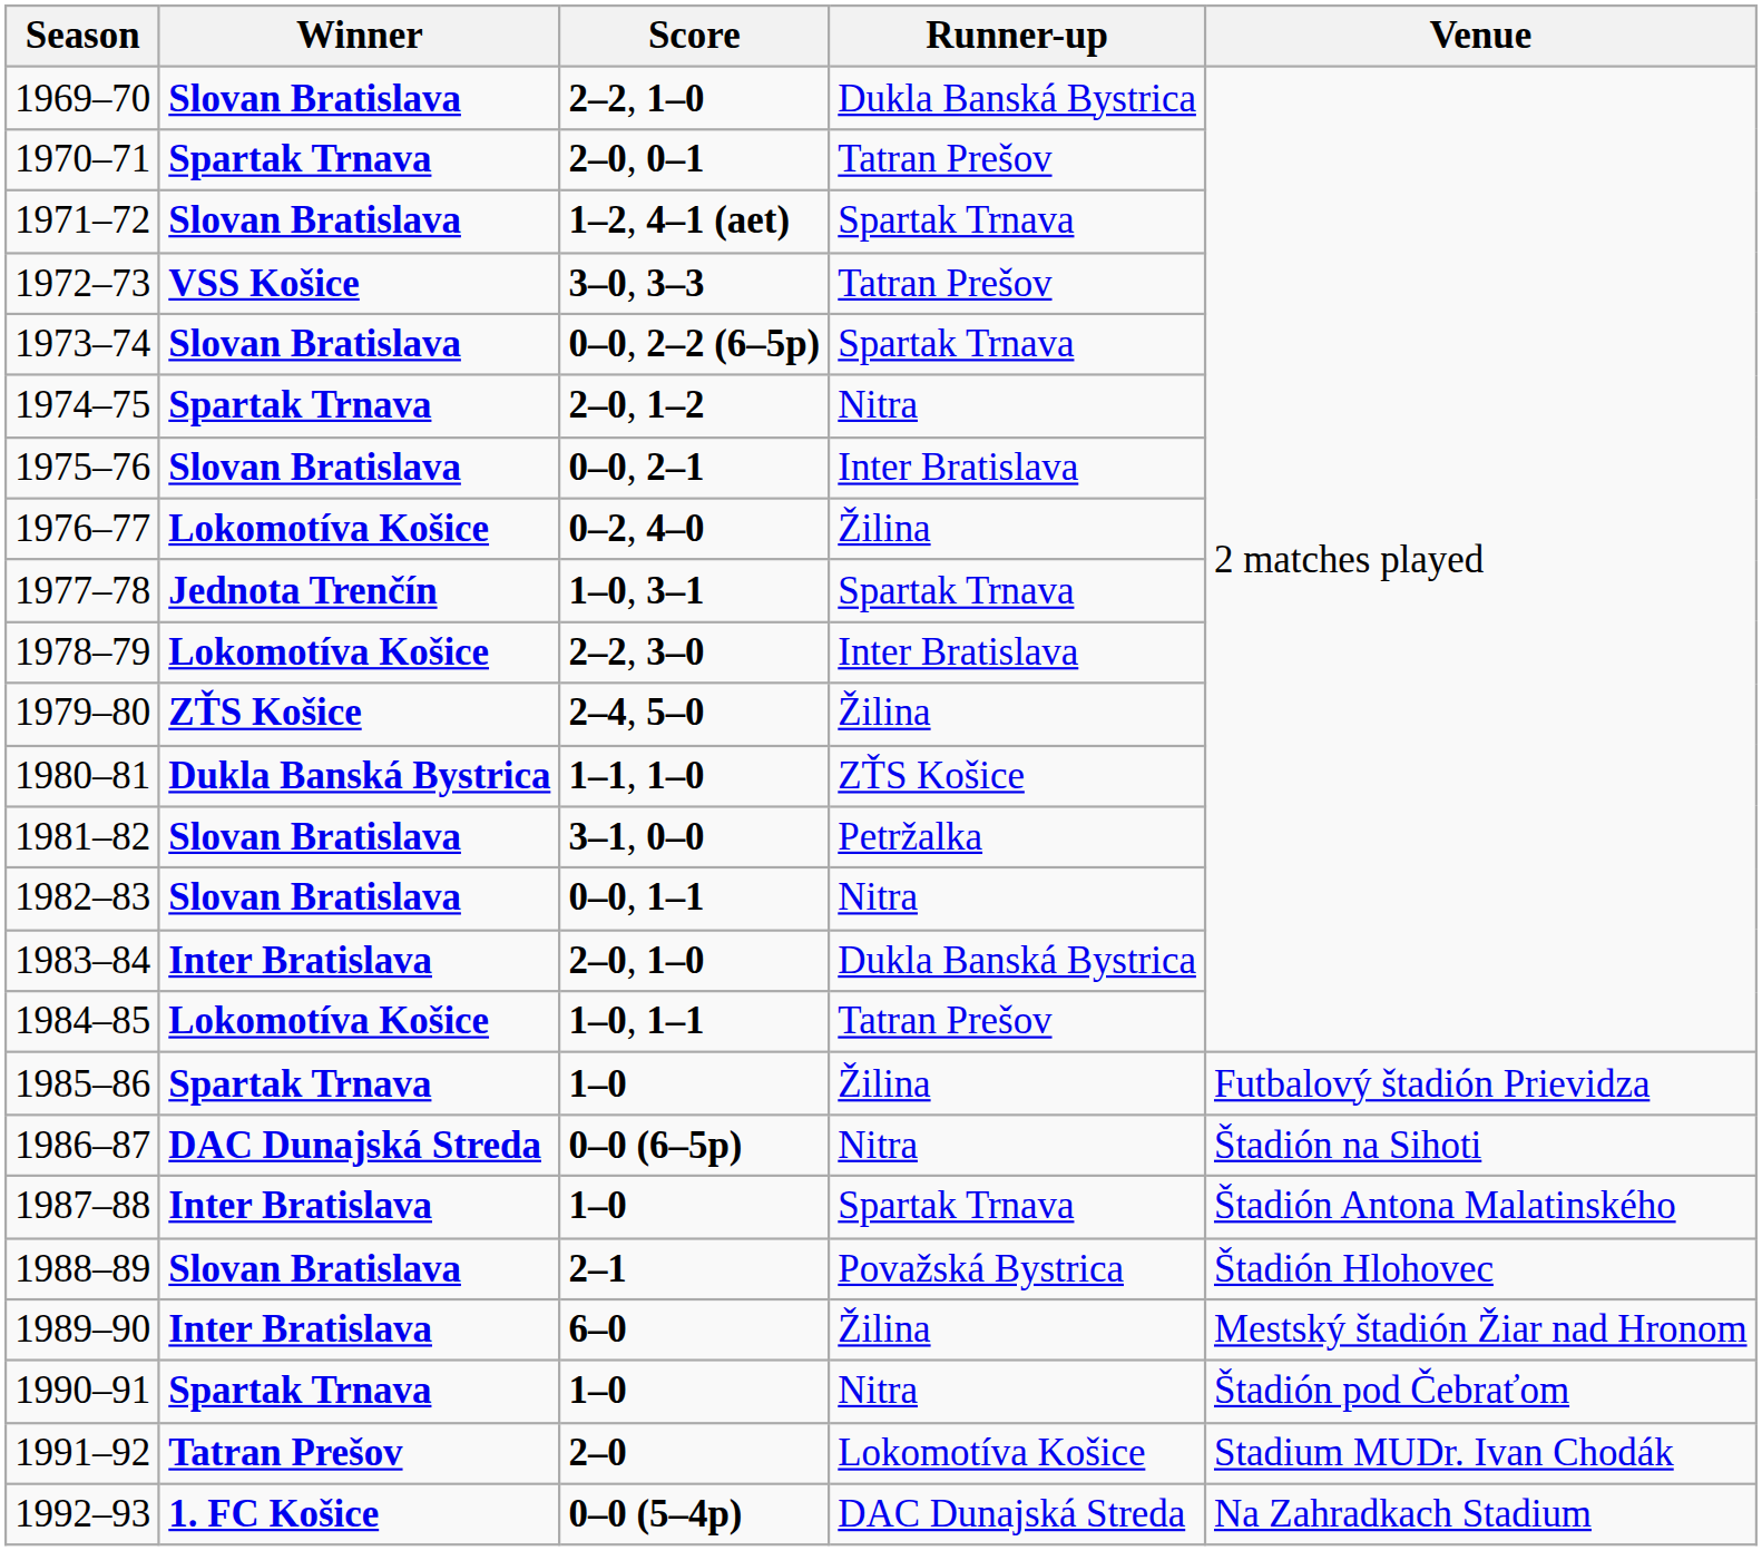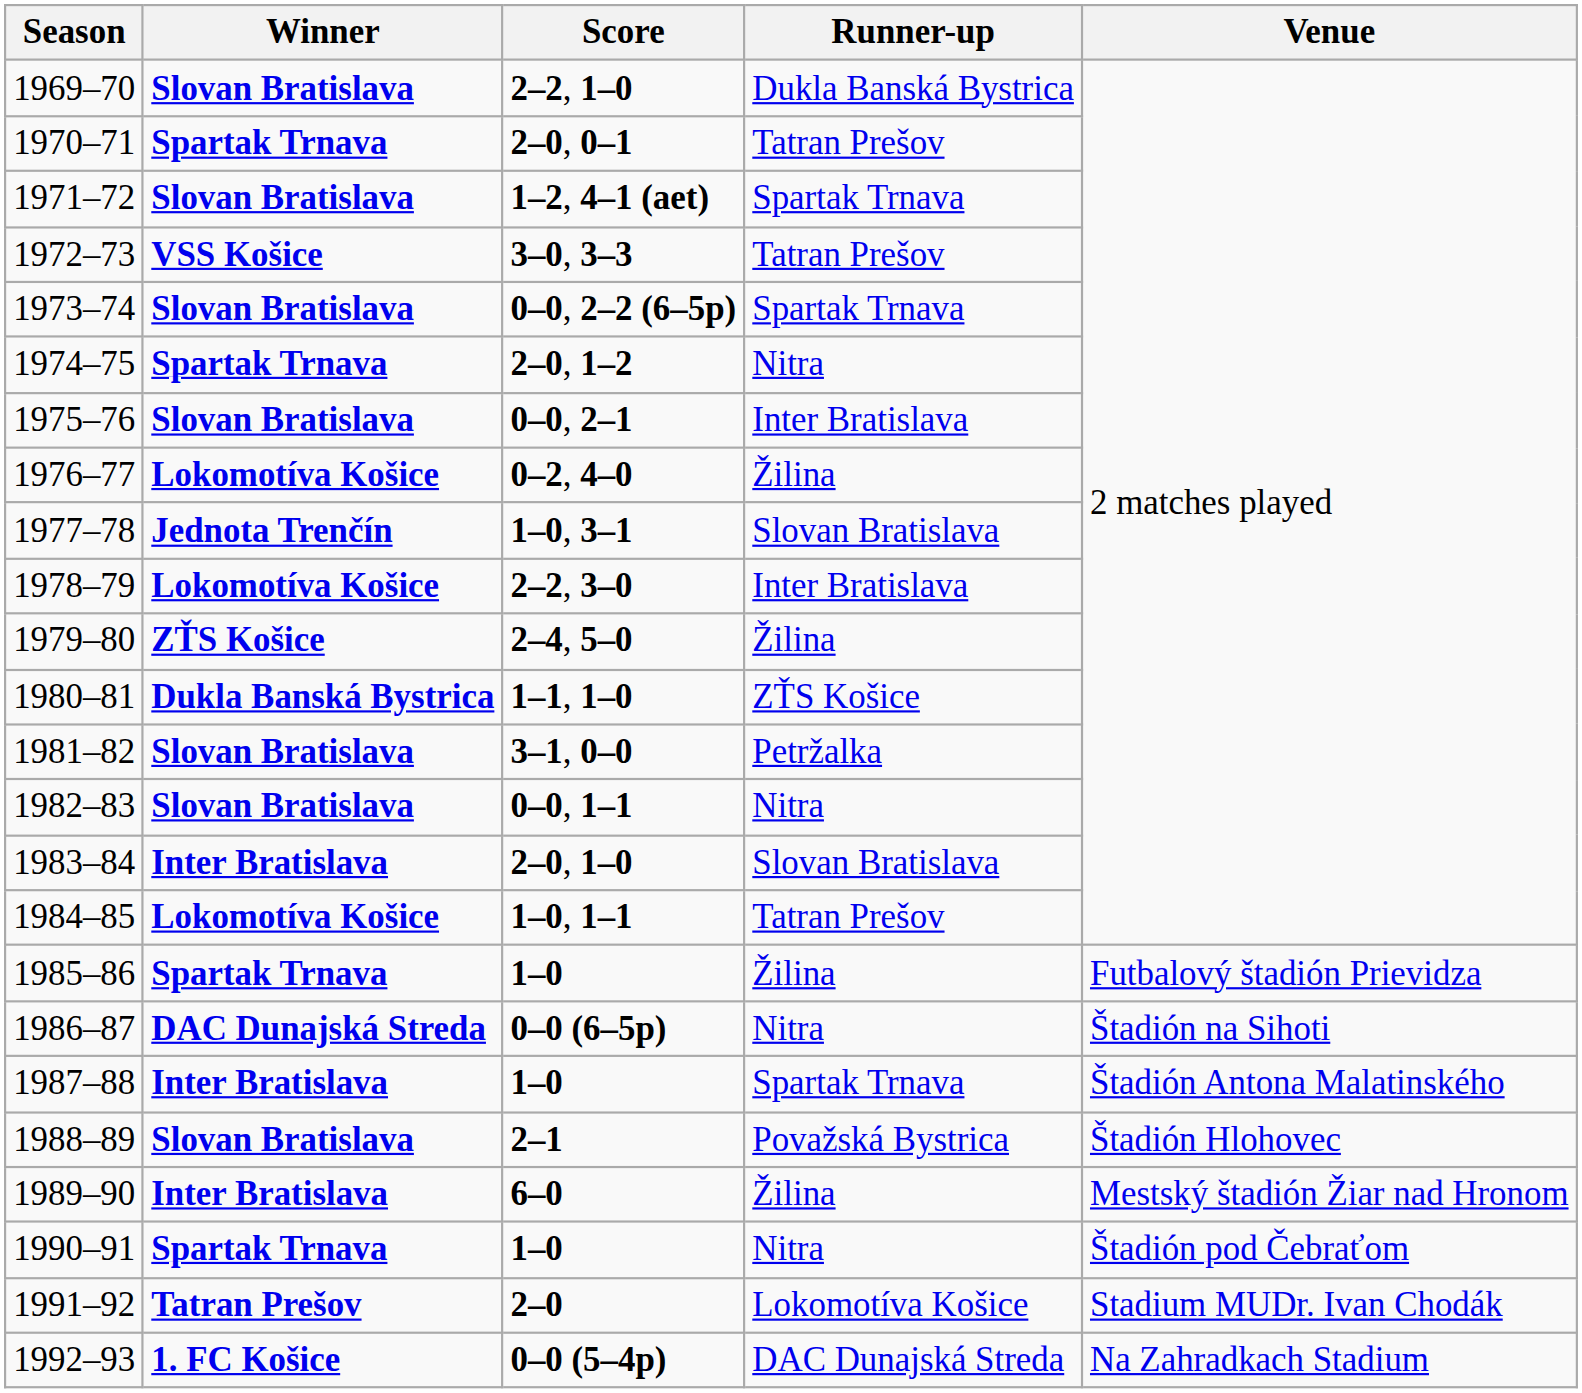 <table class="sortable wikitable">
 <tr>
 <th>Season</th>
 <th>Winner</th>
 <th>Score</th>
 <th>Runner-up</th>
 <th>Venue</th>
 </tr>
 <tr>
 <td align=center>1969–70</td>
 <td><strong><a href='#'>Slovan Bratislava</a></strong></td>
 <td><strong>2–2</strong>, <strong>1–0</strong></td>
 <td><a href='#'>Dukla Banská Bystrica</a></td>
 <td rowspan="16">2 matches played</td>
 </tr>
 <tr>
 <td align=center>1970–71</td>
 <td><strong><a href='#'>Spartak Trnava</a></strong></td>
 <td><strong>2–0</strong>, <strong>0–1</strong></td>
 <td><a href='#'>Tatran Prešov</a></td>
 </tr>
 <tr>
 <td align=center>1971–72</td>
 <td><strong><a href='#'>Slovan Bratislava</a></strong></td>
 <td><strong>1–2</strong>, <strong>4–1 (aet)</strong></td>
 <td><a href='#'>Spartak Trnava</a></td>
 </tr>
 <tr>
 <td align=center>1972–73</td>
 <td><strong><a href='#'>VSS Košice</a></strong></td>
 <td><strong>3–0</strong>, <strong>3–3</strong></td>
 <td><a href='#'>Tatran Prešov</a></td>
 </tr>
 <tr>
 <td align=center>1973–74</td>
 <td><strong><a href='#'>Slovan Bratislava</a></strong></td>
 <td><strong>0–0</strong>, <strong>2–2 (6–5p)</strong></td>
 <td><a href='#'>Spartak Trnava</a></td>
 </tr>
 <tr>
 <td align=center>1974–75</td>
 <td><strong><a href='#'>Spartak Trnava</a></strong></td>
 <td><strong>2–0</strong>, <strong>1–2</strong></td>
 <td><a href='#'>Nitra</a></td>
 </tr>
 <tr>
 <td align=center>1975–76</td>
 <td><strong><a href='#'>Slovan Bratislava</a></strong></td>
 <td><strong>0–0</strong>, <strong>2–1</strong></td>
 <td><a href='#'>Inter Bratislava</a></td>
 </tr>
 <tr>
 <td align=center>1976–77</td>
 <td><strong><a href='#'>Lokomotíva Košice</a> </strong></td>
 <td><strong>0–2</strong>, <strong>4–0</strong></td>
 <td><a href='#'>Žilina</a></td>
 </tr>
 <tr>
 <td align=center>1977–78</td>
 <td><strong><a href='#'>Jednota Trenčín</a></strong></td>
 <td><strong>1–0</strong>, <strong>3–1</strong></td>
-<td><a href='#'>Spartak Trnava</a></td>
+<td><a href='#'>Slovan Bratislava</a></td>
 </tr>
 <tr>
 <td align=center>1978–79</td>
 <td><strong><a href='#'>Lokomotíva Košice</a></strong></td>
 <td><strong>2–2</strong>, <strong>3–0</strong></td>
 <td><a href='#'>Inter Bratislava</a></td>
 </tr>
 <tr>
 <td align=center>1979–80</td>
 <td><strong><a href='#'>ZŤS Košice</a></strong></td>
 <td><strong>2–4</strong>, <strong>5–0</strong></td>
 <td><a href='#'>Žilina</a></td>
 </tr>
 <tr>
 <td align=center>1980–81</td>
 <td><strong><a href='#'>Dukla Banská Bystrica</a></strong></td>
 <td><strong>1–1</strong>, <strong>1–0</strong></td>
 <td><a href='#'>ZŤS Košice</a></td>
 </tr>
 <tr>
 <td align=center>1981–82</td>
 <td><strong><a href='#'>Slovan Bratislava</a></strong></td>
 <td><strong>3–1</strong>, <strong>0–0</strong></td>
 <td><a href='#'>Petržalka</a></td>
 </tr>
 <tr>
 <td align=center>1982–83</td>
 <td><strong><a href='#'>Slovan Bratislava</a></strong></td>
 <td><strong>0–0</strong>, <strong>1–1</strong></td>
 <td><a href='#'>Nitra</a></td>
 </tr>
 <tr>
 <td align=center>1983–84</td>
 <td><strong><a href='#'>Inter Bratislava</a></strong></td>
 <td><strong>2–0</strong>, <strong>1–0</strong></td>
-<td><a href='#'>Dukla Banská Bystrica</a></td>
+<td><a href='#'>Slovan Bratislava</a></td>
 </tr>
 <tr>
 <td align=center>1984–85</td>
 <td><strong><a href='#'>Lokomotíva Košice</a></strong></td>
 <td><strong>1–0</strong>, <strong>1–1</strong></td>
 <td><a href='#'>Tatran Prešov</a></td>
 </tr>
 <tr>
 <td align=center>1985–86</td>
 <td><strong><a href='#'>Spartak Trnava</a></strong></td>
 <td><strong>1–0</strong></td>
 <td><a href='#'>Žilina</a></td>
 <td><a href='#'>Futbalový štadión Prievidza</a></td>
 </tr>
 <tr>
 <td align=center>1986–87</td>
 <td><strong><a href='#'>DAC Dunajská Streda</a></strong></td>
 <td><strong>0–0 (6–5p)</strong></td>
 <td><a href='#'>Nitra</a></td>
 <td><a href='#'>Štadión na Sihoti</a></td>
 </tr>
 <tr>
 <td align=center>1987–88</td>
 <td><strong><a href='#'>Inter Bratislava</a></strong></td>
 <td><strong>1–0</strong></td>
 <td><a href='#'>Spartak Trnava</a></td>
 <td><a href='#'>Štadión Antona Malatinského</a></td>
 </tr>
 <tr>
 <td align=center>1988–89</td>
 <td><strong><a href='#'>Slovan Bratislava</a></strong></td>
 <td><strong>2–1</strong></td>
 <td><a href='#'>Považská Bystrica</a></td>
 <td><a href='#'>Štadión Hlohovec</a></td>
 </tr>
 <tr>
 <td align=center>1989–90</td>
 <td><strong><a href='#'>Inter Bratislava</a></strong></td>
 <td><strong>6–0</strong></td>
 <td><a href='#'>Žilina</a></td>
 <td><a href='#'>Mestský štadión Žiar nad Hronom</a></td>
 </tr>
 <tr>
 <td align=center>1990–91</td>
 <td><strong><a href='#'>Spartak Trnava</a></strong></td>
 <td><strong>1–0</strong></td>
 <td><a href='#'>Nitra</a></td>
 <td><a href='#'>Štadión pod Čebraťom</a></td>
 </tr>
 <tr>
 <td align=center>1991–92</td>
 <td><strong><a href='#'>Tatran Prešov</a> </strong></td>
 <td><strong>2–0</strong></td>
 <td><a href='#'>Lokomotíva Košice</a></td>
 <td><a href='#'>Stadium MUDr. Ivan Chodák</a></td>
 </tr>
 <tr>
 <td align=center>1992–93</td>
 <td><strong><a href='#'>1. FC Košice</a></strong></td>
 <td><strong>0–0 (5–4p)</strong></td>
 <td><a href='#'>DAC Dunajská Streda</a></td>
 <td><a href='#'>Na Zahradkach Stadium</a></td>
 </tr>
 </table>
